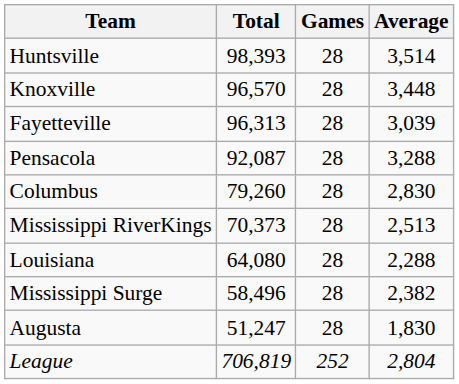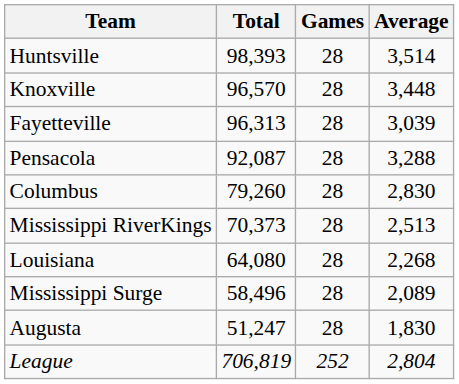 <table class="wikitable">
 <tr>
 <th>Team</th>
 <th>Total</th>
 <th>Games</th>
 <th>Average</th>
 </tr>
 <tr align=center>
 <td align=left>Huntsville</td>
 <td>98,393</td>
 <td>28</td>
 <td>3,514</td>
 </tr>
 <tr align=center>
 <td align=left>Knoxville</td>
 <td>96,570</td>
 <td>28</td>
 <td>3,448</td>
 </tr>
 <tr align=center>
 <td align=left>Fayetteville</td>
 <td>96,313</td>
 <td>28</td>
 <td>3,039</td>
 </tr>
 <tr align=center>
 <td align=left>Pensacola</td>
 <td>92,087</td>
 <td>28</td>
 <td>3,288</td>
 </tr>
 <tr align=center>
 <td align=left>Columbus</td>
 <td>79,260</td>
 <td>28</td>
 <td>2,830</td>
 </tr>
 <tr align=center>
 <td align=left>Mississippi RiverKings</td>
 <td>70,373</td>
 <td>28</td>
 <td>2,513</td>
 </tr>
 <tr align=center>
 <td align=left>Louisiana</td>
 <td>64,080</td>
 <td>28</td>
-<td>2,288</td>
+<td>2,268</td>
 </tr>
 <tr align=center>
 <td align=left>Mississippi Surge</td>
 <td>58,496</td>
 <td>28</td>
-<td>2,382</td>
+<td>2,089</td>
 </tr>
 <tr align=center>
 <td align=left>Augusta</td>
 <td>51,247</td>
 <td>28</td>
 <td>1,830</td>
 </tr>
 <tr align=center>
 <td align=left><em>League</em></td>
 <td><em>706,819</em></td>
 <td><em>252</em></td>
 <td><em>2,804</em></td>
 </tr>
 </table>
